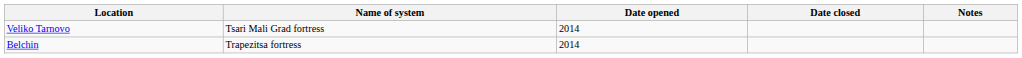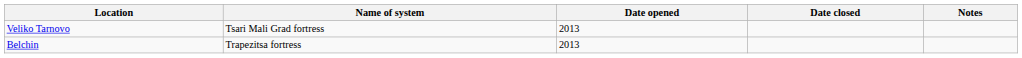 <table class="wikitable" width=100%>
 <tr>
 <th>Location</th>
 <th>Name of system</th>
 <th>Date opened</th>
 <th>Date closed</th>
 <th>Notes</th>
 </tr>
 <tr>
 <td><a href='#'>Veliko Tarnovo</a></td>
 <td>Tsari Mali Grad fortress</td>
-<td>2014</td>
+<td>2013</td>
 <td></td>
 <td></td>
 </tr>
 <tr>
 <td><a href='#'>Belchin</a></td>
 <td>Trapezitsa fortress</td>
-<td>2014</td>
+<td>2013</td>
 <td></td>
 <td></td>
 </tr>
 </table>
